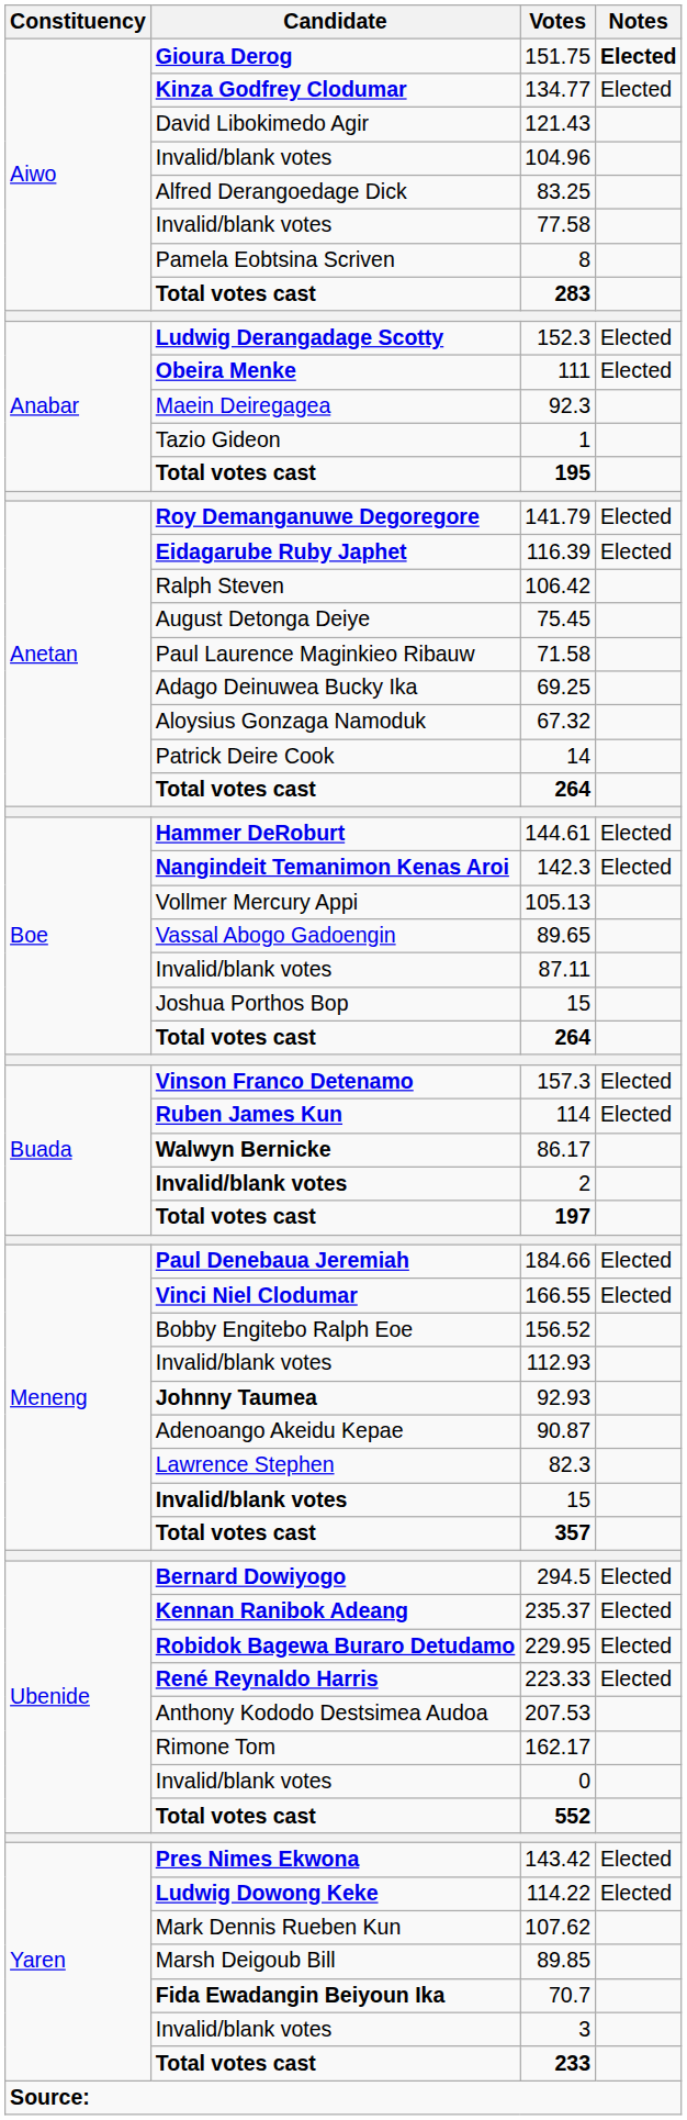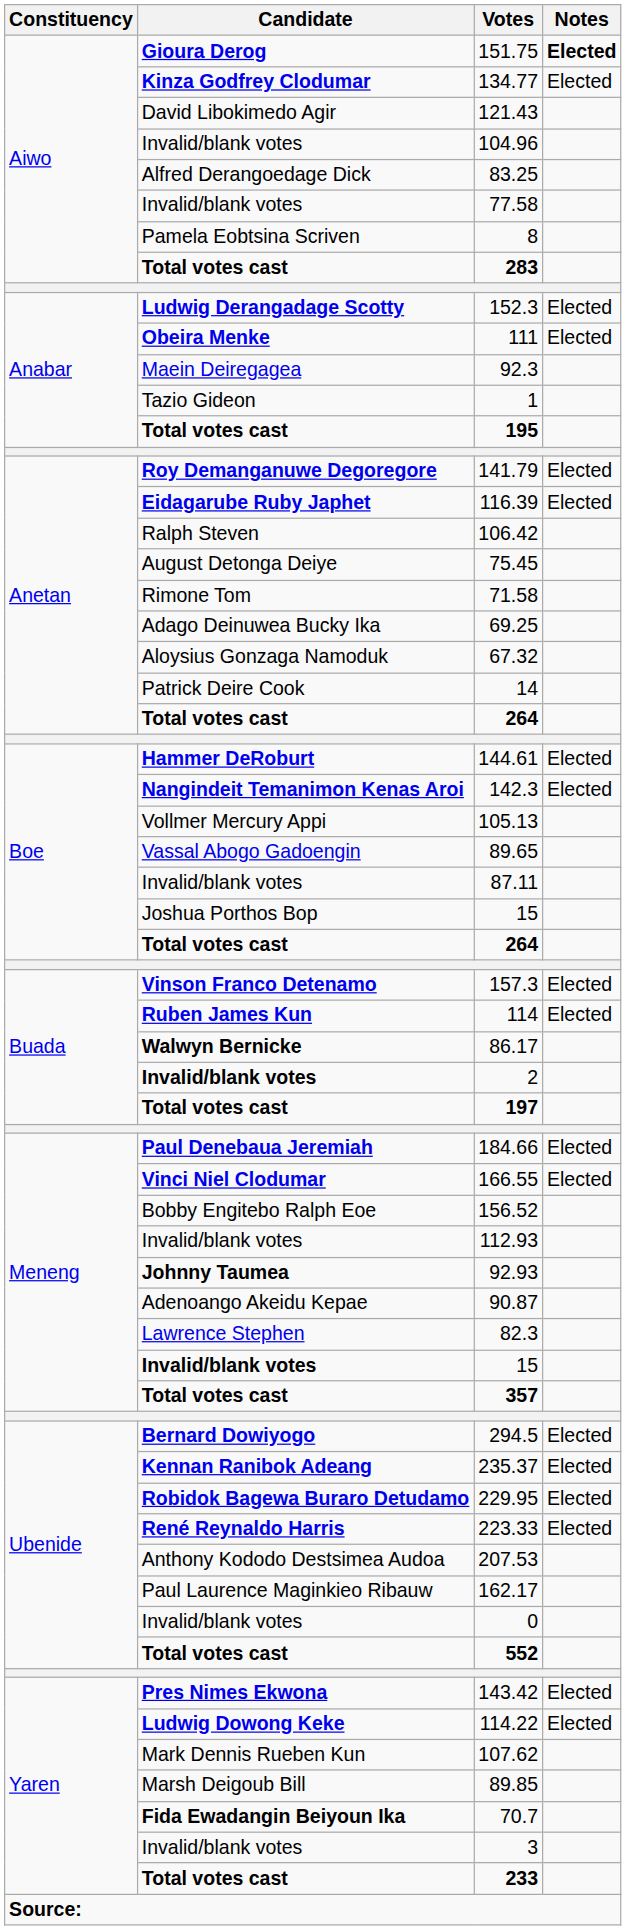 <table class=wikitable style=text-align:left>
 <tr>
 <th>Constituency</th>
 <th>Candidate</th>
 <th>Votes</th>
 <th>Notes</th>
 </tr>
 <tr>
 <td rowspan=8><a href='#'>Aiwo</a></td>
 <td><strong><a href='#'>Gioura Derog</a></strong></td>
 <td align=right>151.75</td>
 <td><strong>Elected</strong></td>
 </tr>
 <tr>
 <td><strong><a href='#'>Kinza Godfrey Clodumar</a></strong></td>
 <td align=right>134.77</td>
 <td>Elected</td>
 </tr>
 <tr>
 <td>David Libokimedo Agir</td>
 <td align=right>121.43</td>
 <td></td>
 </tr>
 <tr>
 <td>Invalid/blank votes</td>
 <td align=right>104.96</td>
 <td></td>
 </tr>
 <tr>
 <td>Alfred Derangoedage Dick</td>
 <td align=right>83.25</td>
 <td></td>
 </tr>
 <tr>
 <td>Invalid/blank votes</td>
 <td align=right>77.58</td>
 <td></td>
 </tr>
 <tr>
 <td>Pamela Eobtsina Scriven</td>
 <td align=right>8</td>
 <td></td>
 </tr>
 <tr>
 <td><strong>Total votes cast</strong></td>
 <td align=right><strong>283</strong></td>
 <td></td>
 </tr>
 <tr>
 <th colspan=4></th>
 </tr>
 <tr>
 <td rowspan=5><a href='#'>Anabar</a></td>
 <td><strong><a href='#'>Ludwig Derangadage Scotty</a></strong></td>
 <td align=right>152.3</td>
 <td>Elected</td>
 </tr>
 <tr>
 <td><strong><a href='#'>Obeira Menke</a></strong></td>
 <td align=right>111</td>
 <td>Elected</td>
 </tr>
 <tr>
 <td><a href='#'>Maein Deiregagea</a></td>
 <td align=right>92.3</td>
 <td></td>
 </tr>
 <tr>
 <td>Tazio Gideon</td>
 <td align=right>1</td>
 <td></td>
 </tr>
 <tr>
 <td><strong>Total votes cast</strong></td>
 <td align=right><strong>195</strong></td>
 <td></td>
 </tr>
 <tr>
 <th colspan=4></th>
 </tr>
 <tr>
 <td rowspan=9><a href='#'>Anetan</a></td>
 <td><strong><a href='#'>Roy Demanganuwe Degoregore</a></strong></td>
 <td align=right>141.79</td>
 <td>Elected</td>
 </tr>
 <tr>
 <td><strong><a href='#'>Eidagarube Ruby Japhet</a></strong></td>
 <td align=right>116.39</td>
 <td>Elected</td>
 </tr>
 <tr>
 <td>Ralph Steven</td>
 <td align=right>106.42</td>
 <td></td>
 </tr>
 <tr>
 <td>August Detonga Deiye</td>
 <td align=right>75.45</td>
 <td></td>
 </tr>
 <tr>
-<td>Paul Laurence Maginkieo Ribauw</td>
+<td>Rimone Tom</td>
 <td align=right>71.58</td>
 <td></td>
 </tr>
 <tr>
 <td>Adago Deinuwea Bucky Ika</td>
 <td align=right>69.25</td>
 <td></td>
 </tr>
 <tr>
 <td>Aloysius Gonzaga Namoduk</td>
 <td align=right>67.32</td>
 <td></td>
 </tr>
 <tr>
 <td>Patrick Deire Cook</td>
 <td align=right>14</td>
 <td></td>
 </tr>
 <tr>
 <td><strong>Total votes cast</strong></td>
 <td align=right><strong>264</strong></td>
 <td></td>
 </tr>
 <tr>
 <th colspan=4></th>
 </tr>
 <tr>
 <td rowspan=7><a href='#'>Boe</a></td>
 <td><strong><a href='#'>Hammer DeRoburt</a></strong></td>
 <td align=right>144.61</td>
 <td>Elected</td>
 </tr>
 <tr>
 <td><strong><a href='#'>Nangindeit Temanimon Kenas Aroi</a></strong></td>
 <td align=right>142.3</td>
 <td>Elected</td>
 </tr>
 <tr>
 <td>Vollmer Mercury Appi</td>
 <td align=right>105.13</td>
 <td></td>
 </tr>
 <tr>
 <td><a href='#'>Vassal Abogo Gadoengin</a></td>
 <td align=right>89.65</td>
 <td></td>
 </tr>
 <tr>
 <td>Invalid/blank votes</td>
 <td align=right>87.11</td>
 <td></td>
 </tr>
 <tr>
 <td>Joshua Porthos Bop</td>
 <td align=right>15</td>
 <td></td>
 </tr>
 <tr>
 <td><strong>Total votes cast</strong></td>
 <td align=right><strong>264</strong></td>
 <td></td>
 </tr>
 <tr>
 <th colspan=4></th>
 </tr>
 <tr>
 <td rowspan=5><a href='#'>Buada</a></td>
 <td><strong><a href='#'>Vinson Franco Detenamo</a></strong></td>
 <td align=right>157.3</td>
 <td>Elected</td>
 </tr>
 <tr>
 <td><strong><a href='#'>Ruben James Kun</a></strong></td>
 <td align=right>114</td>
 <td>Elected</td>
 </tr>
 <tr>
 <td><strong>Walwyn Bernicke</strong></td>
 <td align=right>86.17</td>
 <td></td>
 </tr>
 <tr>
 <td><strong>Invalid/blank votes</strong></td>
 <td align=right>2</td>
 <td></td>
 </tr>
 <tr>
 <td><strong>Total votes cast</strong></td>
 <td align=right><strong>197</strong></td>
 <td></td>
 </tr>
 <tr>
 <th colspan=4></th>
 </tr>
 <tr>
 <td rowspan=9><a href='#'>Meneng</a></td>
 <td><strong><a href='#'>Paul Denebaua Jeremiah</a></strong></td>
 <td align=right>184.66</td>
 <td>Elected</td>
 </tr>
 <tr>
 <td><strong><a href='#'>Vinci Niel Clodumar</a></strong></td>
 <td align=right>166.55</td>
 <td>Elected</td>
 </tr>
 <tr>
 <td>Bobby Engitebo Ralph Eoe</td>
 <td align=right>156.52</td>
 <td></td>
 </tr>
 <tr>
 <td>Invalid/blank votes</td>
 <td align=right>112.93</td>
 <td></td>
 </tr>
 <tr>
 <td><strong>Johnny Taumea</strong></td>
 <td align=right>92.93</td>
 <td></td>
 </tr>
 <tr>
 <td>Adenoango Akeidu Kepae</td>
 <td align=right>90.87</td>
 <td></td>
 </tr>
 <tr>
 <td><a href='#'>Lawrence Stephen</a></td>
 <td align=right>82.3</td>
 <td></td>
 </tr>
 <tr>
 <td><strong>Invalid/blank votes</strong></td>
 <td align=right>15</td>
 <td></td>
 </tr>
 <tr>
 <td><strong>Total votes cast</strong></td>
 <td align=right><strong>357</strong></td>
 <td></td>
 </tr>
 <tr>
 <th colspan=4></th>
 </tr>
 <tr>
 <td rowspan=8><a href='#'>Ubenide</a></td>
 <td><strong><a href='#'>Bernard Dowiyogo</a></strong></td>
 <td align=right>294.5</td>
 <td>Elected</td>
 </tr>
 <tr>
 <td><strong><a href='#'>Kennan Ranibok Adeang</a></strong></td>
 <td align=right>235.37</td>
 <td>Elected</td>
 </tr>
 <tr>
 <td><strong><a href='#'>Robidok Bagewa Buraro Detudamo</a></strong></td>
 <td align=right>229.95</td>
 <td>Elected</td>
 </tr>
 <tr>
 <td><strong><a href='#'>René Reynaldo Harris</a></strong></td>
 <td align=right>223.33</td>
 <td>Elected</td>
 </tr>
 <tr>
 <td>Anthony Kododo Destsimea Audoa</td>
 <td align=right>207.53</td>
 <td></td>
 </tr>
 <tr>
-<td>Rimone Tom</td>
+<td>Paul Laurence Maginkieo Ribauw</td>
 <td align=right>162.17</td>
 <td></td>
 </tr>
 <tr>
 <td>Invalid/blank votes</td>
 <td align=right>0</td>
 <td></td>
 </tr>
 <tr>
 <td><strong>Total votes cast</strong></td>
 <td align=right><strong>552</strong></td>
 <td></td>
 </tr>
 <tr>
 <th colspan=4></th>
 </tr>
 <tr>
 <td rowspan=7><a href='#'>Yaren</a></td>
 <td><strong><a href='#'>Pres Nimes Ekwona</a></strong></td>
 <td align=right>143.42</td>
 <td>Elected</td>
 </tr>
 <tr>
 <td><strong><a href='#'>Ludwig Dowong Keke</a></strong></td>
 <td align=right>114.22</td>
 <td>Elected</td>
 </tr>
 <tr>
 <td>Mark Dennis Rueben Kun</td>
 <td align=right>107.62</td>
 <td></td>
 </tr>
 <tr>
 <td>Marsh Deigoub Bill</td>
 <td align=right>89.85</td>
 <td></td>
 </tr>
 <tr>
 <td><strong>Fida Ewadangin Beiyoun Ika</strong></td>
 <td align=right>70.7</td>
 <td></td>
 </tr>
 <tr>
 <td>Invalid/blank votes</td>
 <td align=right>3</td>
 <td></td>
 </tr>
 <tr>
 <td><strong>Total votes cast</strong></td>
 <td align=right><strong>233</strong></td>
 <td></td>
 </tr>
 <tr>
 <td align=left colspan=4><strong>Source:</strong> </td>
 </tr>
 </table>
